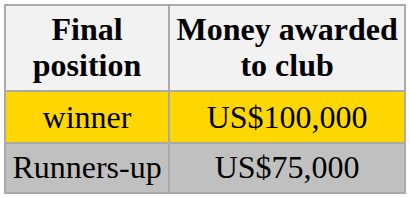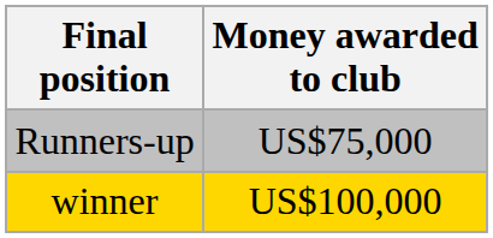 <table Class="wikitable" style="text-align: center;">
 <tr>
 <th>Final<br>position</th>
 <th>Money awarded<br>to club</th>
 </tr>
 <tr>
 </tr>
+<tr style="background:silver;">
+<td>Runners-up</td>
+<td>US$75,000</td>
+</tr>
+<tr>
+</tr>
 <tr style="background:gold;">
 <td>winner</td>
 <td>US$100,000</td>
 </tr>
-<tr>
-</tr>
-<tr style="background:silver;">
-<td>Runners-up</td>
-<td>US$75,000</td>
-</tr>
 </table>
